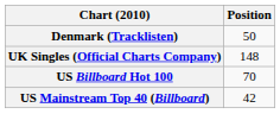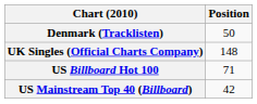 <table class="wikitable plainrowheaders sortable" style="text-align:center;">
 <tr>
 <th scope="col">Chart (2010)</th>
 <th scope="col">Position</th>
 </tr>
 <tr>
 <th scope="row">Denmark (<a href='#'>Tracklisten</a>)</th>
 <td>50</td>
 </tr>
 <tr>
 <th scope="row">UK Singles (<a href='#'>Official Charts Company</a>)</th>
 <td>148</td>
 </tr>
 <tr>
 <th scope="row">US <a href='#'><em>Billboard</em> Hot 100</a></th>
-<td>70</td>
+<td>71</td>
 </tr>
 <tr>
 <th scope="row">US <a href='#'>Mainstream Top 40</a> (<em><a href='#'>Billboard</a></em>)</th>
 <td>42</td>
 </tr>
 </table>
